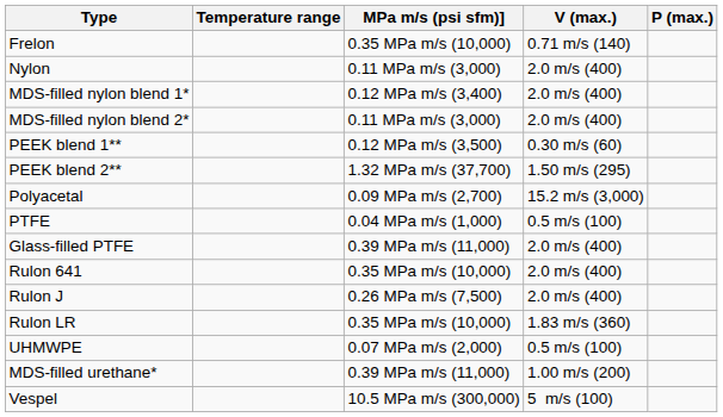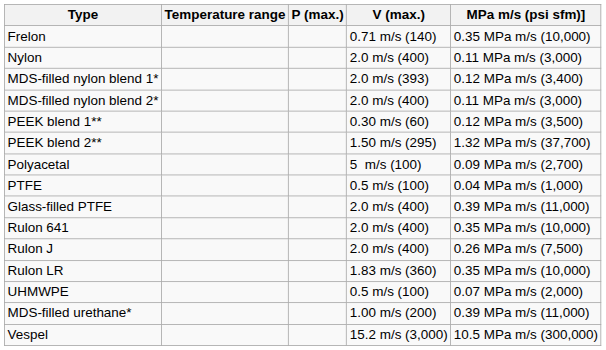 <table class="wikitable">
 <tr>
 <th>Type</th>
 <th>Temperature range</th>
+<th>P (max.) </th>
+<th>V (max.) </th>
 <th>MPa m/s (psi sfm)]</th>
-<th>V (max.) </th>
-<th>P (max.) </th>
 </tr>
 <tr>
 <td>Frelon</td>
 <td></td>
+<td></td>
+<td>0.71 m/s (140)</td>
 <td>0.35 MPa m/s (10,000)</td>
-<td>0.71 m/s (140)</td>
-<td></td>
 </tr>
 <tr>
 <td>Nylon</td>
 <td></td>
+<td></td>
+<td>2.0 m/s (400)</td>
 <td>0.11 MPa m/s (3,000)</td>
-<td>2.0 m/s (400)</td>
-<td></td>
 </tr>
 <tr>
 <td>MDS-filled nylon blend 1*</td>
 <td></td>
+<td></td>
+<td>2.0 m/s (393)</td>
 <td>0.12 MPa m/s (3,400)</td>
-<td>2.0 m/s (400)</td>
-<td></td>
 </tr>
 <tr>
 <td>MDS-filled nylon blend 2*</td>
 <td></td>
+<td></td>
+<td>2.0 m/s (400)</td>
 <td>0.11 MPa m/s (3,000)</td>
-<td>2.0 m/s (400)</td>
-<td></td>
 </tr>
 <tr>
 <td>PEEK blend 1**</td>
 <td></td>
+<td></td>
+<td>0.30 m/s (60)</td>
 <td>0.12 MPa m/s (3,500)</td>
-<td>0.30 m/s (60)</td>
-<td></td>
 </tr>
 <tr>
 <td>PEEK blend 2**</td>
 <td></td>
+<td></td>
+<td>1.50 m/s (295)</td>
 <td>1.32 MPa m/s (37,700)</td>
-<td>1.50 m/s (295)</td>
-<td></td>
 </tr>
 <tr>
 <td>Polyacetal</td>
 <td></td>
+<td></td>
+<td>5  m/s (100)</td>
 <td>0.09 MPa m/s (2,700)</td>
-<td>15.2 m/s (3,000)</td>
-<td></td>
 </tr>
 <tr>
 <td>PTFE</td>
 <td></td>
+<td></td>
+<td>0.5 m/s (100)</td>
 <td>0.04 MPa m/s (1,000)</td>
-<td>0.5 m/s (100)</td>
-<td></td>
 </tr>
 <tr>
 <td>Glass-filled PTFE</td>
 <td></td>
+<td></td>
+<td>2.0 m/s (400)</td>
 <td>0.39 MPa m/s (11,000)</td>
-<td>2.0 m/s (400)</td>
-<td></td>
 </tr>
 <tr>
 <td>Rulon 641</td>
 <td></td>
+<td></td>
+<td>2.0 m/s (400)</td>
 <td>0.35 MPa m/s (10,000)</td>
-<td>2.0 m/s (400)</td>
-<td></td>
 </tr>
 <tr>
 <td>Rulon J</td>
 <td></td>
+<td></td>
+<td>2.0 m/s (400)</td>
 <td>0.26 MPa m/s (7,500)</td>
-<td>2.0 m/s (400)</td>
-<td></td>
 </tr>
 <tr>
 <td>Rulon LR</td>
 <td></td>
+<td></td>
+<td>1.83 m/s (360)</td>
 <td>0.35 MPa m/s (10,000)</td>
-<td>1.83 m/s (360)</td>
-<td></td>
 </tr>
 <tr>
 <td>UHMWPE</td>
 <td></td>
+<td></td>
+<td>0.5 m/s (100)</td>
 <td>0.07 MPa m/s (2,000)</td>
-<td>0.5 m/s (100)</td>
-<td></td>
 </tr>
 <tr>
 <td>MDS-filled urethane*</td>
 <td></td>
+<td></td>
+<td>1.00 m/s (200)</td>
 <td>0.39 MPa m/s (11,000)</td>
-<td>1.00 m/s (200)</td>
-<td></td>
 </tr>
 <tr>
 <td>Vespel</td>
 <td></td>
+<td></td>
+<td>15.2 m/s (3,000)</td>
 <td>10.5 MPa m/s (300,000)</td>
-<td>5  m/s (100)</td>
-<td></td>
 </tr>
 </table>
